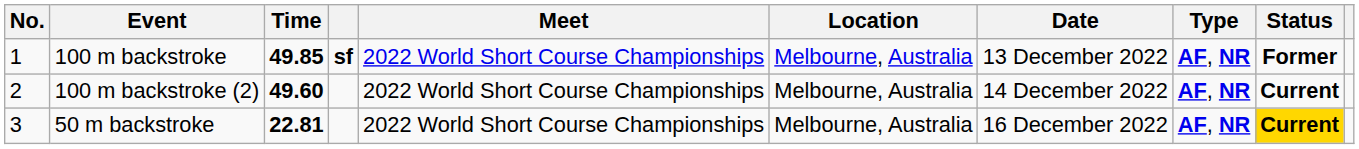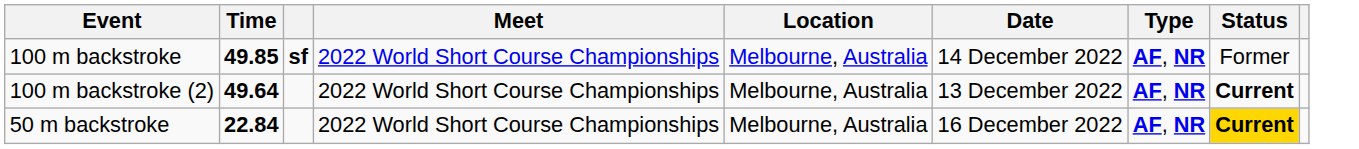 <table class="wikitable sortable">
 <tr>
-<th>No.</th>
 <th>Event</th>
 <th>Time</th>
 <th></th>
 <th>Meet</th>
 <th>Location</th>
 <th>Date</th>
 <th>Type</th>
 <th>Status</th>
 <th></th>
 </tr>
 <tr>
-<td>1</td>
 <td>100 m backstroke</td>
 <td style="text-align:center;"><strong>49.85</strong></td>
 <td><strong>sf</strong></td>
 <td><a href='#'>2022 World Short Course Championships</a></td>
 <td><a href='#'>Melbourne</a>, <a href='#'>Australia</a></td>
-<td>13 December 2022</td>
+<td>14 December 2022</td>
 <td style="text-align:center;"><strong><a href='#'>AF</a></strong>, <strong><a href='#'>NR</a></strong></td>
-<td style="text-align:center;"><strong>Former</strong></td>
+<td style="text-align:center;">Former</td>
 <td style="text-align:center;"></td>
 </tr>
 <tr>
-<td>2</td>
 <td>100 m backstroke (2)</td>
-<td style="text-align:center;"><strong>49.60</strong></td>
+<td style="text-align:center;"><strong>49.64</strong></td>
 <td></td>
 <td>2022 World Short Course Championships</td>
 <td>Melbourne, Australia</td>
-<td>14 December 2022</td>
+<td>13 December 2022</td>
 <td style="text-align:center;"><strong><a href='#'>AF</a></strong>, <strong><a href='#'>NR</a></strong></td>
 <td style="text-align:center;"><strong>Current</strong></td>
 <td style="text-align:center;"></td>
 </tr>
 <tr>
-<td>3</td>
 <td>50 m backstroke</td>
-<td style="text-align:center;"><strong>22.81</strong></td>
+<td style="text-align:center;"><strong>22.84</strong></td>
 <td></td>
 <td>2022 World Short Course Championships</td>
 <td>Melbourne, Australia</td>
 <td>16 December 2022</td>
 <td style="text-align:center;"><strong><a href='#'>AF</a></strong>, <strong><a href='#'>NR</a></strong></td>
 <td style="background: gold; text-align:center;"><strong>Current</strong></td>
 <td style="text-align:center;"></td>
 </tr>
 </table>
